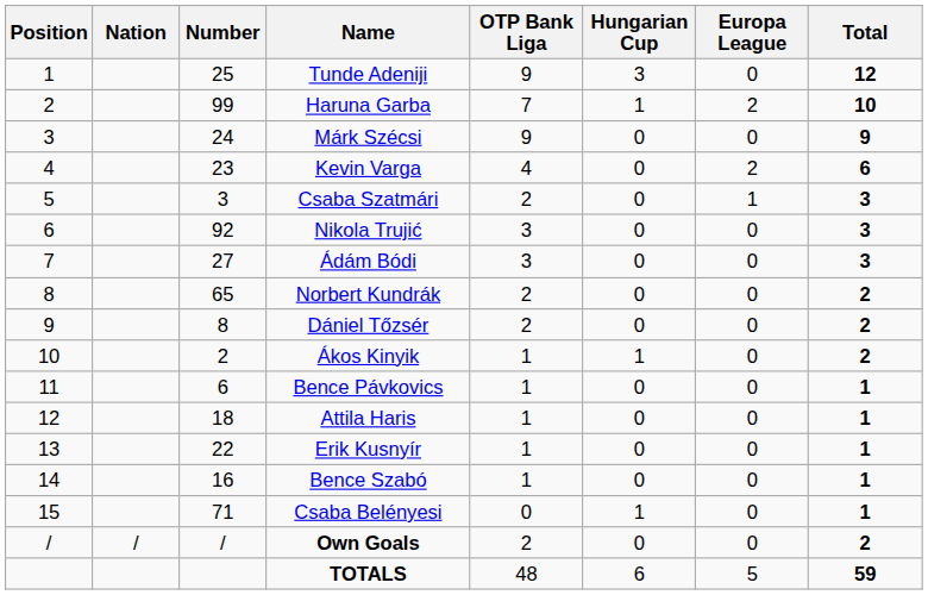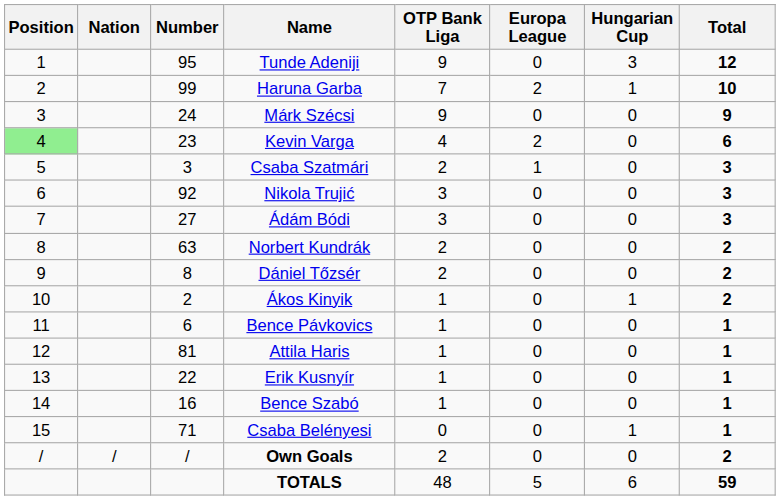 <table class="wikitable" style="font-size: 95%; text-align: center;">
 <tr>
 <th width=60>Position</th>
 <th width=60>Nation</th>
 <th width=60>Number</th>
 <th width=150>Name</th>
 <th width=80>OTP Bank Liga</th>
+<th width=80>Europa League</th>
 <th width=80>Hungarian Cup</th>
-<th width=80>Europa League</th>
 <th width=80>Total</th>
 </tr>
 <tr>
 <td>1</td>
 <td></td>
-<td>25</td>
+<td>95</td>
 <td><a href='#'>Tunde Adeniji</a></td>
 <td>9</td>
+<td>0</td>
 <td>3</td>
-<td>0</td>
 <td><strong>12</strong></td>
 </tr>
 <tr>
 <td>2</td>
 <td></td>
 <td>99</td>
 <td><a href='#'>Haruna Garba</a></td>
 <td>7</td>
+<td>2</td>
 <td>1</td>
-<td>2</td>
 <td><strong>10</strong></td>
 </tr>
 <tr>
 <td>3</td>
 <td></td>
 <td>24</td>
 <td><a href='#'>Márk Szécsi</a></td>
 <td>9</td>
 <td>0</td>
 <td>0</td>
 <td><strong>9</strong></td>
 </tr>
 <tr>
-<td>4</td>
+<td style="background: lightgreen;">4</td>
 <td></td>
 <td>23</td>
 <td><a href='#'>Kevin Varga</a></td>
 <td>4</td>
+<td>2</td>
 <td>0</td>
-<td>2</td>
 <td><strong>6</strong></td>
 </tr>
 <tr>
 <td>5</td>
 <td></td>
 <td>3</td>
 <td><a href='#'>Csaba Szatmári</a></td>
 <td>2</td>
+<td>1</td>
 <td>0</td>
-<td>1</td>
 <td><strong>3</strong></td>
 </tr>
 <tr>
 <td>6</td>
 <td></td>
 <td>92</td>
 <td><a href='#'>Nikola Trujić</a></td>
 <td>3</td>
 <td>0</td>
 <td>0</td>
 <td><strong>3</strong></td>
 </tr>
 <tr>
 <td>7</td>
 <td></td>
 <td>27</td>
 <td><a href='#'>Ádám Bódi</a></td>
 <td>3</td>
 <td>0</td>
 <td>0</td>
 <td><strong>3</strong></td>
 </tr>
 <tr>
 <td>8</td>
 <td></td>
-<td>65</td>
+<td>63</td>
 <td><a href='#'>Norbert Kundrák</a></td>
 <td>2</td>
 <td>0</td>
 <td>0</td>
 <td><strong>2</strong></td>
 </tr>
 <tr>
 <td>9</td>
 <td></td>
 <td>8</td>
 <td><a href='#'>Dániel Tőzsér</a></td>
 <td>2</td>
 <td>0</td>
 <td>0</td>
 <td><strong>2</strong></td>
 </tr>
 <tr>
 <td>10</td>
 <td></td>
 <td>2</td>
 <td><a href='#'>Ákos Kinyik</a></td>
 <td>1</td>
+<td>0</td>
 <td>1</td>
-<td>0</td>
 <td><strong>2</strong></td>
 </tr>
 <tr>
 <td>11</td>
 <td></td>
 <td>6</td>
 <td><a href='#'>Bence Pávkovics</a></td>
 <td>1</td>
 <td>0</td>
 <td>0</td>
 <td><strong>1</strong></td>
 </tr>
 <tr>
 <td>12</td>
 <td></td>
-<td>18</td>
+<td>81</td>
 <td><a href='#'>Attila Haris</a></td>
 <td>1</td>
 <td>0</td>
 <td>0</td>
 <td><strong>1</strong></td>
 </tr>
 <tr>
 <td>13</td>
 <td></td>
 <td>22</td>
 <td><a href='#'>Erik Kusnyír</a></td>
 <td>1</td>
 <td>0</td>
 <td>0</td>
 <td><strong>1</strong></td>
 </tr>
 <tr>
 <td>14</td>
 <td></td>
 <td>16</td>
 <td><a href='#'>Bence Szabó</a></td>
 <td>1</td>
 <td>0</td>
 <td>0</td>
 <td><strong>1</strong></td>
 </tr>
 <tr>
 <td>15</td>
 <td></td>
 <td>71</td>
 <td><a href='#'>Csaba Belényesi</a></td>
 <td>0</td>
+<td>0</td>
 <td>1</td>
-<td>0</td>
 <td><strong>1</strong></td>
 </tr>
 <tr>
 <td>/</td>
 <td>/</td>
 <td>/</td>
 <td><strong>Own Goals</strong></td>
 <td>2</td>
 <td>0</td>
 <td>0</td>
 <td><strong>2</strong></td>
 </tr>
 <tr>
 <td></td>
 <td></td>
 <td></td>
 <td><strong>TOTALS</strong></td>
 <td>48</td>
+<td>5</td>
 <td>6</td>
-<td>5</td>
 <td><strong>59</strong></td>
 </tr>
 </table>
